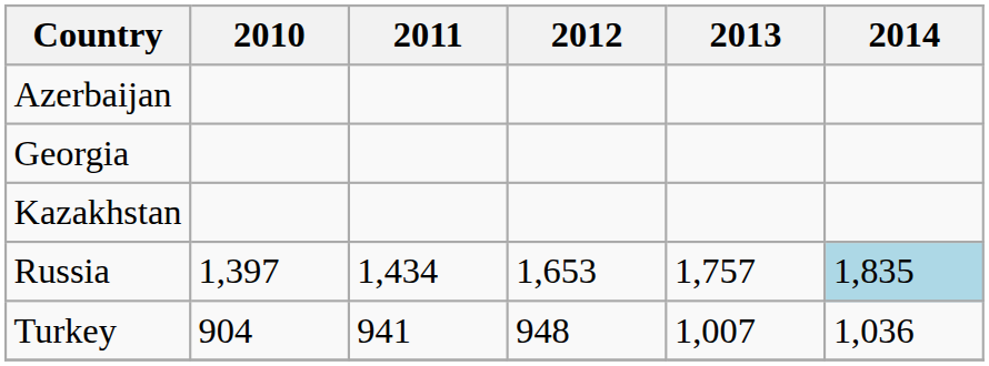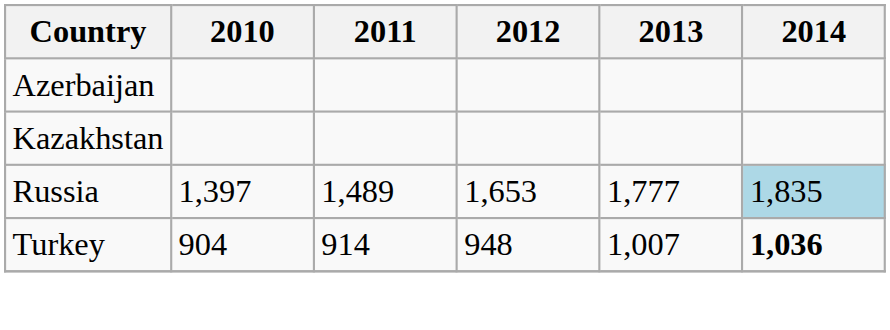 <table class="sortable wikitable" style="font-size:95%;">
 <tr bgcolor="#ffffff">
 <th>Country</th>
 <th width=60 ! data-sort-type="number">2010</th>
 <th width=60 ! data-sort-type="number">2011</th>
 <th width=60 ! data-sort-type="number">2012</th>
 <th width=60 ! data-sort-type="number">2013</th>
 <th width=60 ! data-sort-type="number">2014</th>
 </tr>
 <tr>
 <td> Azerbaijan</td>
 <td></td>
 <td></td>
 <td></td>
 <td></td>
 <td></td>
 </tr>
 <tr>
-<td> Georgia</td>
-<td></td>
-<td></td>
-<td></td>
-<td></td>
-<td></td>
-</tr>
-<tr>
 <td> Kazakhstan</td>
 <td></td>
 <td></td>
 <td></td>
 <td></td>
 <td></td>
 </tr>
 <tr>
 <td> Russia</td>
 <td>1,397</td>
-<td>1,434</td>
+<td>1,489</td>
 <td>1,653</td>
-<td>1,757</td>
+<td>1,777</td>
 <td style="background: lightblue;">1,835</td>
 </tr>
 <tr>
 <td> Turkey</td>
 <td>904</td>
-<td>941</td>
+<td>914</td>
 <td>948</td>
 <td>1,007</td>
-<td>1,036</td>
+<td><strong>1,036</strong></td>
 </tr>
 <tr>
 </tr>
 </table>
